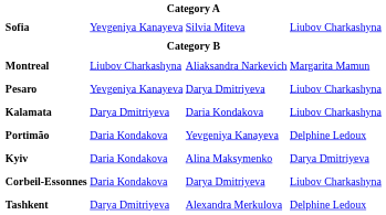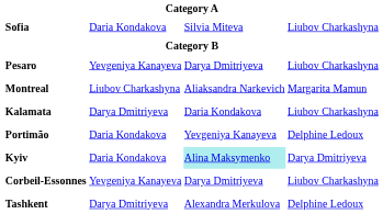 <table>
 <tr>
 <td colspan="4" style="text-align:center;"><strong>Category A</strong></td>
 </tr>
 <tr>
 <th scope=row style="text-align:left">Sofia </th>
-<td style="height:30px;"> <a href='#'>Yevgeniya Kanayeva</a></td>
+<td style="height:30px;"> <a href='#'>Daria Kondakova</a></td>
 <td style="height:30px;"> <a href='#'>Silvia Miteva</a></td>
 <td style="height:30px;"> <a href='#'>Liubov Charkashyna</a></td>
 </tr>
 <tr>
 <td colspan="4" style="text-align:center;"><strong>Category B</strong></td>
 </tr>
 <tr>
+<th scope=row style="text-align:left">Pesaro </th>
+<td style="height:30px;"> <a href='#'>Yevgeniya Kanayeva</a></td>
+<td style="height:30px;"> <a href='#'>Darya Dmitriyeva</a></td>
+<td style="height:30px;"> <a href='#'>Liubov Charkashyna</a></td>
+</tr>
+<tr>
 <th scope=row style="text-align:left">Montreal </th>
 <td style="height:30px;"> <a href='#'>Liubov Charkashyna</a></td>
 <td style="height:30px;"> <a href='#'>Aliaksandra Narkevich</a></td>
 <td style="height:30px;"> <a href='#'>Margarita Mamun</a></td>
-</tr>
-<tr>
-<th scope=row style="text-align:left">Pesaro </th>
-<td style="height:30px;"> <a href='#'>Yevgeniya Kanayeva</a></td>
-<td style="height:30px;"> <a href='#'>Darya Dmitriyeva</a></td>
-<td style="height:30px;"> <a href='#'>Liubov Charkashyna</a></td>
 </tr>
 <tr>
 <th scope=row style="text-align:left">Kalamata </th>
 <td style="height:30px;"> <a href='#'>Darya Dmitriyeva</a></td>
 <td style="height:30px;"> <a href='#'>Daria Kondakova</a></td>
 <td style="height:30px;"> <a href='#'>Liubov Charkashyna</a></td>
 </tr>
 <tr>
 <th scope=row style="text-align:left">Portimão </th>
 <td style="height:30px;"> <a href='#'>Daria Kondakova</a></td>
 <td style="height:30px;"> <a href='#'>Yevgeniya Kanayeva</a></td>
 <td style="height:30px;"> <a href='#'>Delphine Ledoux</a></td>
 </tr>
 <tr>
 <th scope=row style="text-align:left">Kyiv </th>
 <td style="height:30px;"> <a href='#'>Daria Kondakova</a></td>
-<td style="height:30px;"> <a href='#'>Alina Maksymenko</a></td>
+<td style="background: paleturquoise; height:30px;"> <a href='#'>Alina Maksymenko</a></td>
 <td style="height:30px;"> <a href='#'>Darya Dmitriyeva</a></td>
 </tr>
 <tr>
 <th scope=row style="text-align:left">Corbeil-Essonnes </th>
-<td style="height:30px;"> <a href='#'>Daria Kondakova</a></td>
+<td style="height:30px;"> <a href='#'>Yevgeniya Kanayeva</a></td>
 <td style="height:30px;"> <a href='#'>Darya Dmitriyeva</a></td>
 <td style="height:30px;"> <a href='#'>Liubov Charkashyna</a></td>
 </tr>
 <tr>
 <th scope=row style="text-align:left">Tashkent </th>
 <td style="height:30px;"> <a href='#'>Darya Dmitriyeva</a></td>
 <td style="height:30px;"> <a href='#'>Alexandra Merkulova</a></td>
 <td style="height:30px;"> <a href='#'>Delphine Ledoux</a></td>
 </tr>
 </table>
